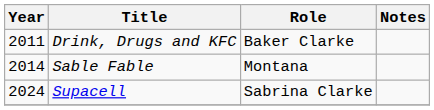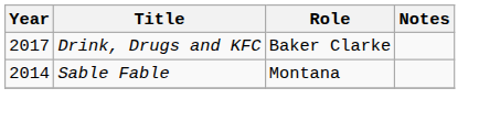 <table class="wikitable sortable">
 <tr>
 <th>Year</th>
 <th>Title</th>
 <th>Role</th>
 <th class="unsortable">Notes</th>
 </tr>
 <tr>
-<td>2011</td>
+<td>2017</td>
 <td><em>Drink, Drugs and KFC</em></td>
 <td>Baker Clarke</td>
 <td></td>
 </tr>
 <tr>
 <td>2014</td>
 <td><em>Sable Fable</em></td>
 <td>Montana</td>
 <td></td>
 </tr>
 <tr>
-<td>2024</td>
-<td><em><a href='#'>Supacell</a></em></td>
-<td>Sabrina Clarke</td>
-<td></td>
-</tr>
-<tr>
 </tr>
 </table>
